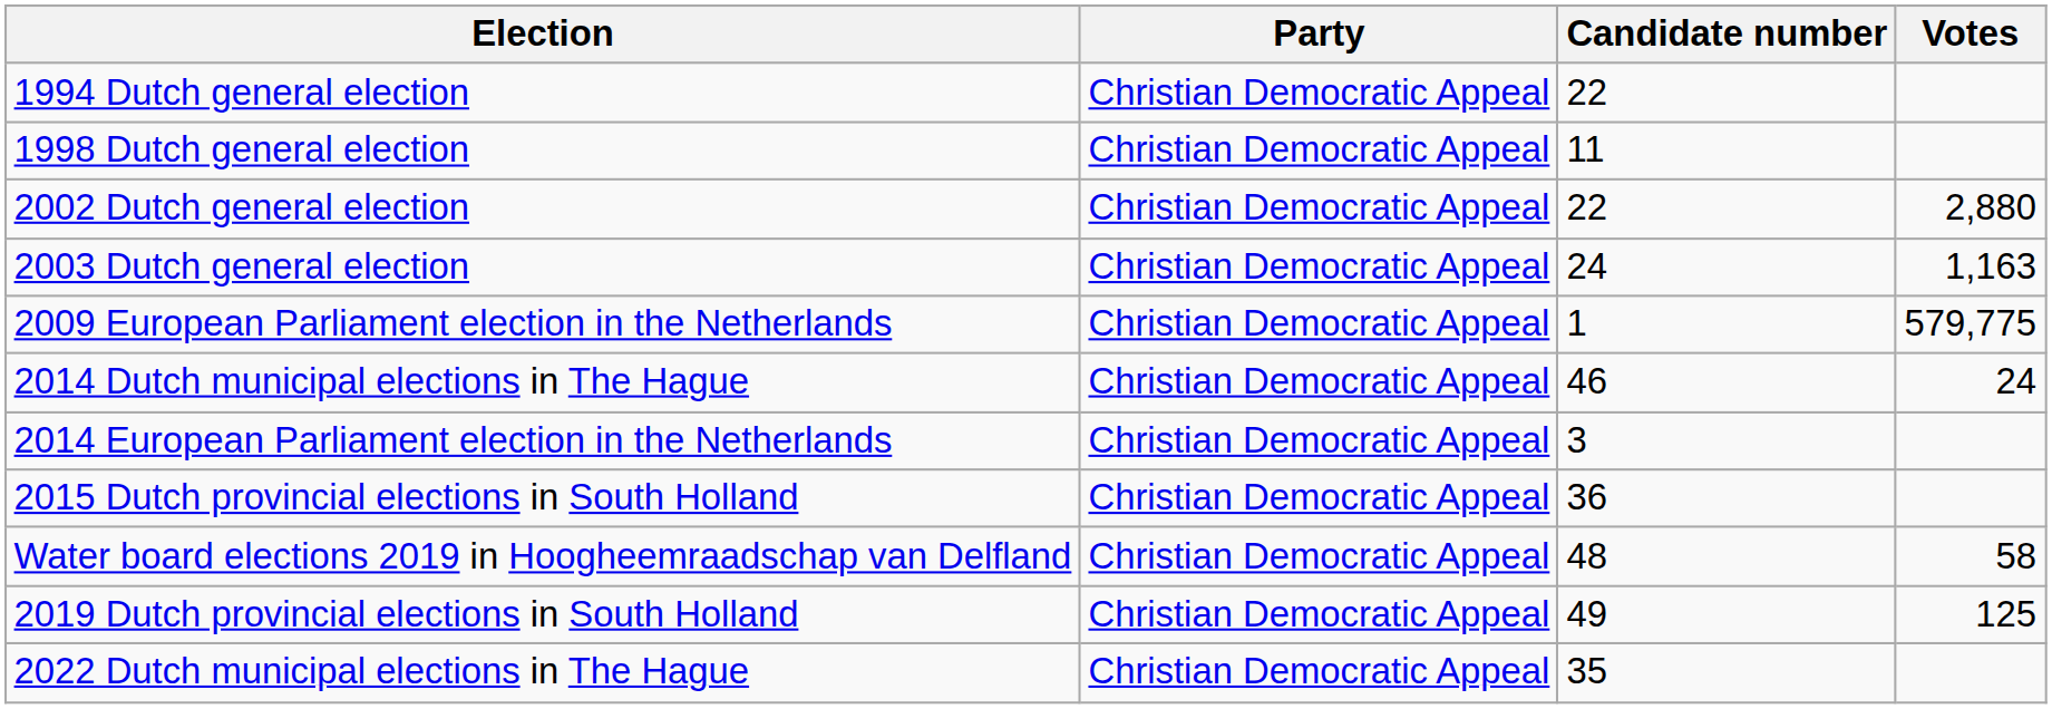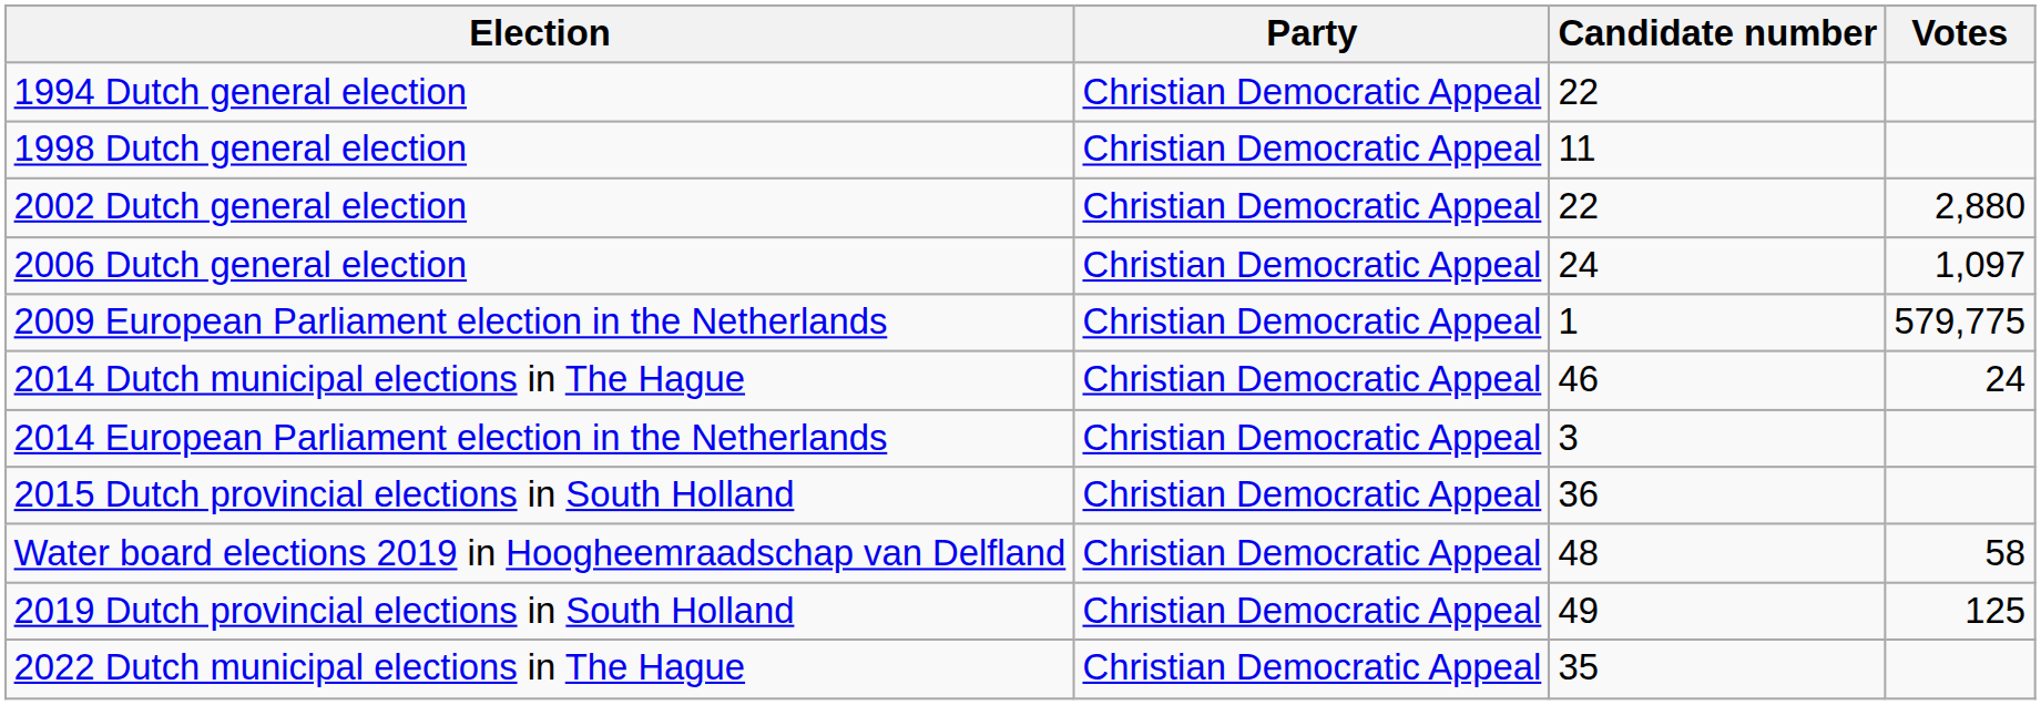 <table class="wikitable sortable">
 <tr |>
 <th>Election</th>
 <th>Party</th>
 <th>Candidate number</th>
 <th>Votes</th>
 </tr>
 <tr>
 <td><a href='#'>1994 Dutch general election</a></td>
 <td><a href='#'>Christian Democratic Appeal</a></td>
 <td>22</td>
 <td></td>
 </tr>
 <tr>
 <td><a href='#'>1998 Dutch general election</a></td>
 <td><a href='#'>Christian Democratic Appeal</a></td>
 <td>11</td>
 <td></td>
 </tr>
 <tr>
 <td><a href='#'>2002 Dutch general election</a></td>
 <td><a href='#'>Christian Democratic Appeal</a></td>
 <td>22</td>
 <td style=text-align:right>2,880</td>
 </tr>
 <tr>
-<td><a href='#'>2003 Dutch general election</a></td>
+<td><a href='#'>2006 Dutch general election</a></td>
 <td><a href='#'>Christian Democratic Appeal</a></td>
 <td>24</td>
-<td style=text-align:right>1,163</td>
+<td style=text-align:right>1,097</td>
 </tr>
 <tr>
 <td><a href='#'>2009 European Parliament election in the Netherlands</a></td>
 <td><a href='#'>Christian Democratic Appeal</a></td>
 <td>1</td>
 <td style=text-align:right>579,775</td>
 </tr>
 <tr>
 <td><a href='#'>2014 Dutch municipal elections</a> in <a href='#'>The Hague</a></td>
 <td><a href='#'>Christian Democratic Appeal</a></td>
 <td>46</td>
 <td style=text-align:right>24</td>
 </tr>
 <tr>
 <td><a href='#'>2014 European Parliament election in the Netherlands</a></td>
 <td><a href='#'>Christian Democratic Appeal</a></td>
 <td>3</td>
 <td></td>
 </tr>
 <tr>
 <td><a href='#'>2015 Dutch provincial elections</a> in <a href='#'>South Holland</a></td>
 <td><a href='#'>Christian Democratic Appeal</a></td>
 <td>36</td>
 <td></td>
 </tr>
 <tr>
 <td><a href='#'>Water board elections 2019</a> in <a href='#'>Hoogheemraadschap van Delfland</a></td>
 <td><a href='#'>Christian Democratic Appeal</a></td>
 <td>48</td>
 <td style=text-align:right>58</td>
 </tr>
 <tr>
 <td><a href='#'>2019 Dutch provincial elections</a> in <a href='#'>South Holland</a></td>
 <td><a href='#'>Christian Democratic Appeal</a></td>
 <td>49</td>
 <td style=text-align:right>125</td>
 </tr>
 <tr>
 <td><a href='#'>2022 Dutch municipal elections</a> in <a href='#'>The Hague</a></td>
 <td><a href='#'>Christian Democratic Appeal</a></td>
 <td>35</td>
 <td></td>
 </tr>
 </table>
